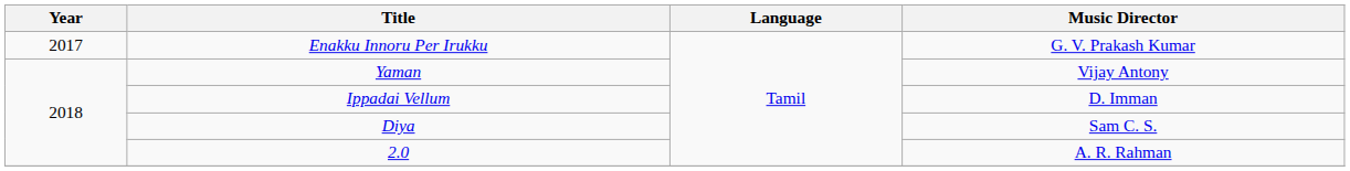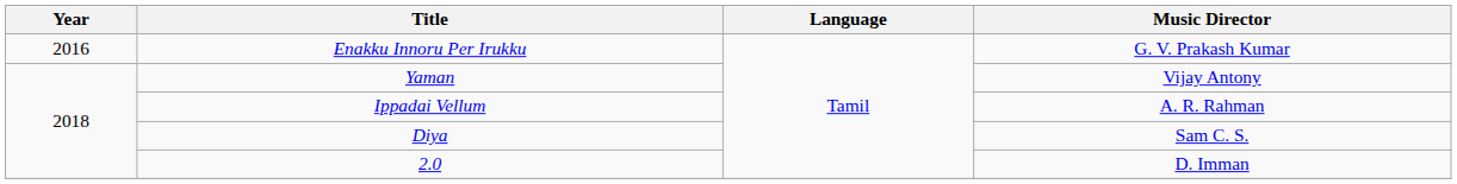 <table class="wikitable plainrowheaders sortable" style="width: 100%; text-align: center;">
 <tr>
 <th scope="col">Year</th>
 <th scope="col">Title</th>
 <th scope="col">Language</th>
 <th scope="col">Music Director</th>
 </tr>
 <tr>
-<td>2017</td>
+<td>2016</td>
 <td><em><a href='#'>Enakku Innoru Per Irukku</a></em></td>
 <td rowspan=5><a href='#'>Tamil</a></td>
 <td><a href='#'>G. V. Prakash Kumar</a></td>
 </tr>
 <tr>
 <td rowspan=4>2018</td>
 <td><em><a href='#'>Yaman</a></em></td>
 <td><a href='#'>Vijay Antony</a></td>
 </tr>
 <tr>
 <td><em><a href='#'>Ippadai Vellum</a></em></td>
-<td><a href='#'>D. Imman</a></td>
+<td><a href='#'>A. R. Rahman</a></td>
 </tr>
 <tr>
 <td><em><a href='#'>Diya</a></em></td>
 <td><a href='#'>Sam C. S.</a></td>
 </tr>
 <tr>
 <td><em><a href='#'>2.0</a></em></td>
-<td><a href='#'>A. R. Rahman</a></td>
+<td><a href='#'>D. Imman</a></td>
 </tr>
 <tr>
 </tr>
 </table>
